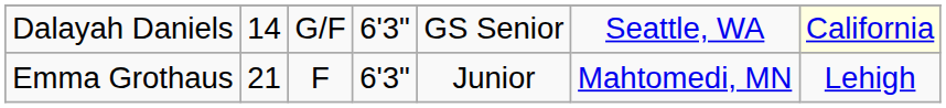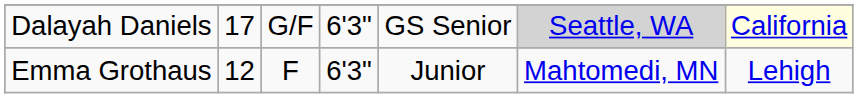 <table class="wikitable sortable" style="text-align: center">
 <tr align=center>
 </tr>
 <tr>
 <td>Dalayah Daniels</td>
-<td>14</td>
+<td>17</td>
 <td>G/F</td>
 <td>6'3"</td>
 <td>GS Senior</td>
-<td><a href='#'>Seattle, WA</a></td>
+<td style="background: lightgrey;"><a href='#'>Seattle, WA</a></td>
 <td style="background: lightyellow;"><a href='#'>California</a></td>
 </tr>
 <tr>
 <td>Emma Grothaus</td>
-<td>21</td>
+<td>12</td>
 <td>F</td>
 <td>6'3"</td>
 <td>Junior</td>
 <td><a href='#'>Mahtomedi, MN</a></td>
 <td><a href='#'>Lehigh</a></td>
 </tr>
 </table>
